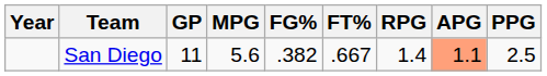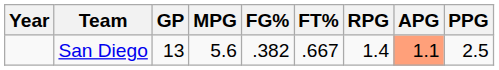 <table class="wikitable sortable" style="font-size:95%; text-align:right;">
 <tr>
 <th>Year</th>
 <th>Team</th>
 <th>GP</th>
 <th>MPG</th>
 <th>FG%</th>
 <th>FT%</th>
 <th>RPG</th>
 <th>APG</th>
 <th>PPG</th>
 </tr>
 <tr>
 <td style="text-align:left;"></td>
 <td style="text-align:left;"><a href='#'>San Diego</a></td>
-<td>11</td>
+<td>13</td>
 <td>5.6</td>
 <td>.382</td>
 <td>.667</td>
 <td>1.4</td>
 <td style="background: lightsalmon;">1.1</td>
 <td>2.5</td>
 </tr>
 </table>
